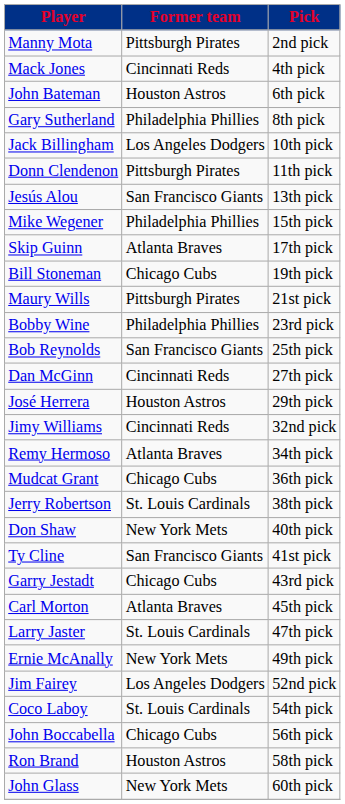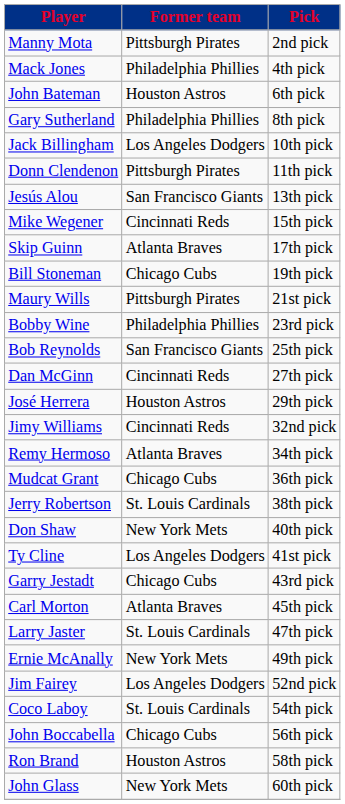 <table class="wikitable">
 <tr>
 <th style="background:#003087; color:#E4002B">Player</th>
 <th style="background:#003087; color:#E4002B">Former team</th>
 <th style="background:#003087; color:#E4002B">Pick</th>
 </tr>
 <tr>
 <td><a href='#'>Manny Mota</a></td>
 <td>Pittsburgh Pirates</td>
 <td>2nd pick</td>
 </tr>
 <tr>
 <td><a href='#'>Mack Jones</a></td>
-<td>Cincinnati Reds</td>
+<td>Philadelphia Phillies</td>
 <td>4th pick</td>
 </tr>
 <tr>
 <td><a href='#'>John Bateman</a></td>
 <td>Houston Astros</td>
 <td>6th pick</td>
 </tr>
 <tr>
 <td><a href='#'>Gary Sutherland</a></td>
 <td>Philadelphia Phillies</td>
 <td>8th pick</td>
 </tr>
 <tr>
 <td><a href='#'>Jack Billingham</a></td>
 <td>Los Angeles Dodgers</td>
 <td>10th pick</td>
 </tr>
 <tr>
 <td><a href='#'>Donn Clendenon</a></td>
 <td>Pittsburgh Pirates</td>
 <td>11th pick</td>
 </tr>
 <tr>
 <td><a href='#'>Jesús Alou</a></td>
 <td>San Francisco Giants</td>
 <td>13th pick</td>
 </tr>
 <tr>
 <td><a href='#'>Mike Wegener</a></td>
-<td>Philadelphia Phillies</td>
+<td>Cincinnati Reds</td>
 <td>15th pick</td>
 </tr>
 <tr>
 <td><a href='#'>Skip Guinn</a></td>
 <td>Atlanta Braves</td>
 <td>17th pick</td>
 </tr>
 <tr>
 <td><a href='#'>Bill Stoneman</a></td>
 <td>Chicago Cubs</td>
 <td>19th pick</td>
 </tr>
 <tr>
 <td><a href='#'>Maury Wills</a></td>
 <td>Pittsburgh Pirates</td>
 <td>21st pick</td>
 </tr>
 <tr>
 <td><a href='#'>Bobby Wine</a></td>
 <td>Philadelphia Phillies</td>
 <td>23rd pick</td>
 </tr>
 <tr>
 <td><a href='#'>Bob Reynolds</a></td>
 <td>San Francisco Giants</td>
 <td>25th pick</td>
 </tr>
 <tr>
 <td><a href='#'>Dan McGinn</a></td>
 <td>Cincinnati Reds</td>
 <td>27th pick</td>
 </tr>
 <tr>
 <td><a href='#'>José Herrera</a></td>
 <td>Houston Astros</td>
 <td>29th pick</td>
 </tr>
 <tr>
 <td><a href='#'>Jimy Williams</a></td>
 <td>Cincinnati Reds</td>
 <td>32nd pick</td>
 </tr>
 <tr>
 <td><a href='#'>Remy Hermoso</a></td>
 <td>Atlanta Braves</td>
 <td>34th pick</td>
 </tr>
 <tr>
 <td><a href='#'>Mudcat Grant</a></td>
 <td>Chicago Cubs</td>
 <td>36th pick</td>
 </tr>
 <tr>
 <td><a href='#'>Jerry Robertson</a></td>
 <td>St. Louis Cardinals</td>
 <td>38th pick</td>
 </tr>
 <tr>
 <td><a href='#'>Don Shaw</a></td>
 <td>New York Mets</td>
 <td>40th pick</td>
 </tr>
 <tr>
 <td><a href='#'>Ty Cline</a></td>
-<td>San Francisco Giants</td>
+<td>Los Angeles Dodgers</td>
 <td>41st pick</td>
 </tr>
 <tr>
 <td><a href='#'>Garry Jestadt</a></td>
 <td>Chicago Cubs</td>
 <td>43rd pick</td>
 </tr>
 <tr>
 <td><a href='#'>Carl Morton</a></td>
 <td>Atlanta Braves</td>
 <td>45th pick</td>
 </tr>
 <tr>
 <td><a href='#'>Larry Jaster</a></td>
 <td>St. Louis Cardinals</td>
 <td>47th pick</td>
 </tr>
 <tr>
 <td><a href='#'>Ernie McAnally</a></td>
 <td>New York Mets</td>
 <td>49th pick</td>
 </tr>
 <tr>
 <td><a href='#'>Jim Fairey</a></td>
 <td>Los Angeles Dodgers</td>
 <td>52nd pick</td>
 </tr>
 <tr>
 <td><a href='#'>Coco Laboy</a></td>
 <td>St. Louis Cardinals</td>
 <td>54th pick</td>
 </tr>
 <tr>
 <td><a href='#'>John Boccabella</a></td>
 <td>Chicago Cubs</td>
 <td>56th pick</td>
 </tr>
 <tr>
 <td><a href='#'>Ron Brand</a></td>
 <td>Houston Astros</td>
 <td>58th pick</td>
 </tr>
 <tr>
 <td><a href='#'>John Glass</a></td>
 <td>New York Mets</td>
 <td>60th pick</td>
 </tr>
 <tr>
 </tr>
 </table>
